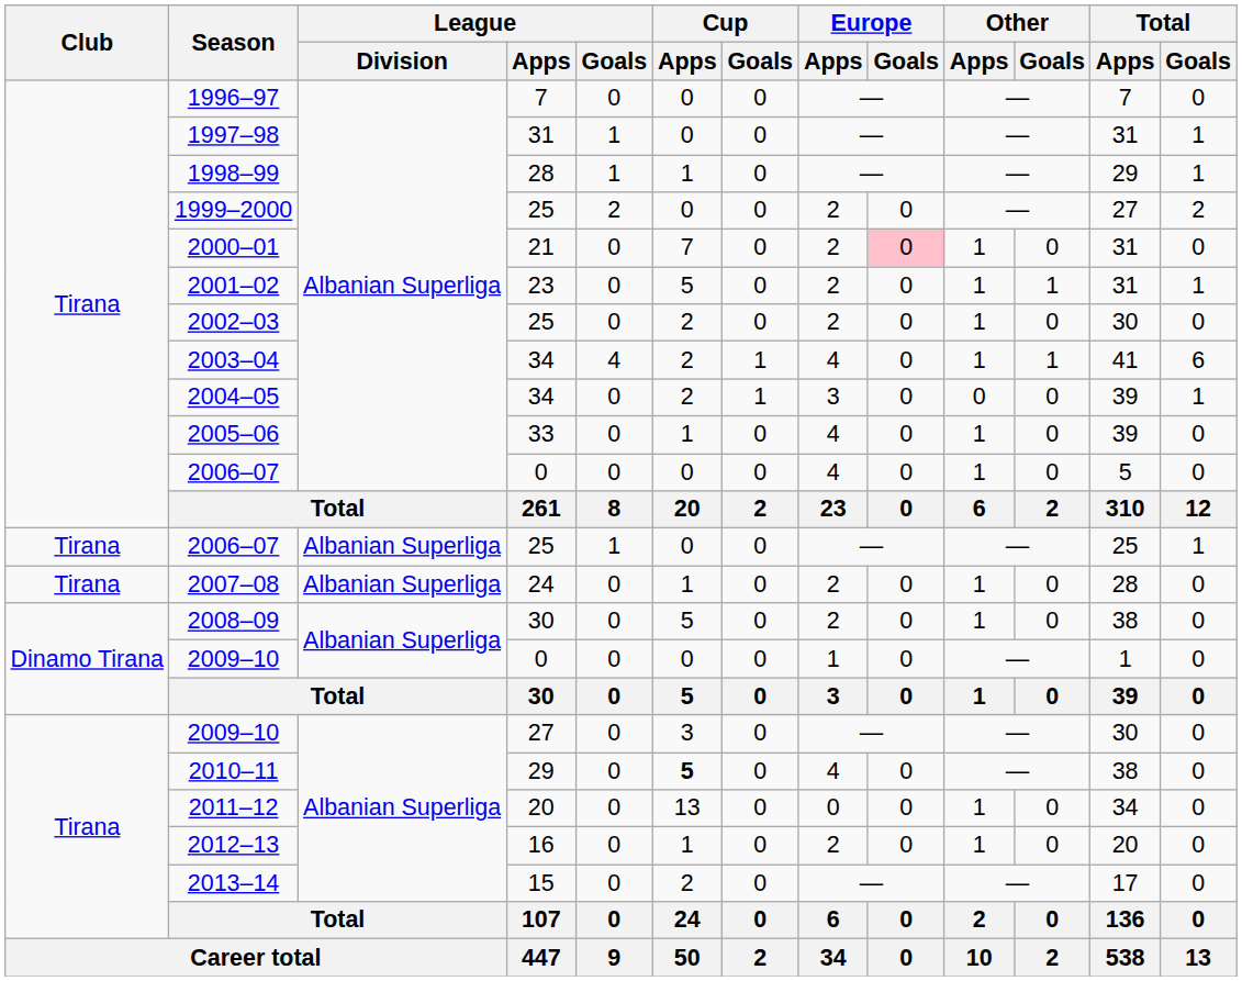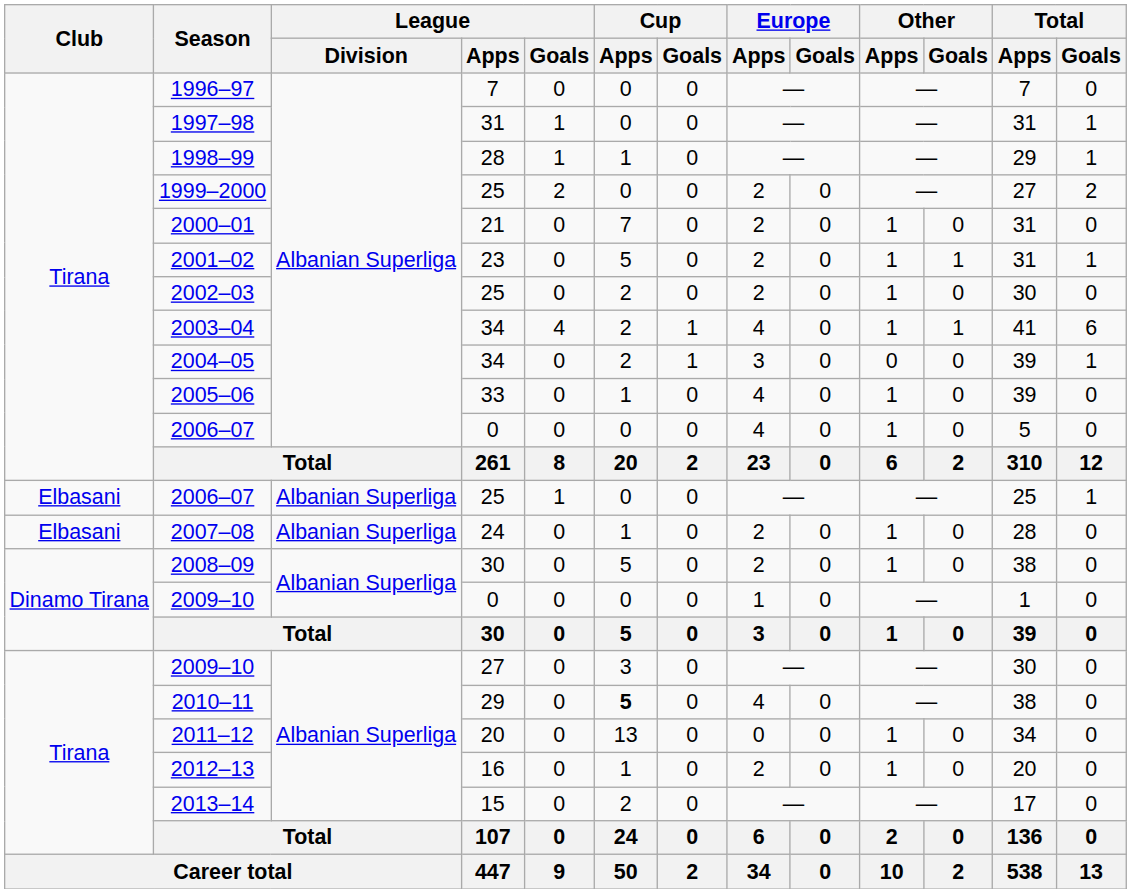 <table class="wikitable" style="text-align:center">
 <tr>
 <th rowspan="2">Club</th>
 <th rowspan="2">Season</th>
 <th colspan="3">League</th>
 <th colspan="2">Cup</th>
 <th colspan="2"><a href='#'>Europe</a></th>
 <th colspan="2">Other</th>
 <th colspan="2">Total</th>
 </tr>
 <tr>
 <th>Division</th>
 <th>Apps</th>
 <th>Goals</th>
 <th>Apps</th>
 <th>Goals</th>
 <th>Apps</th>
 <th>Goals</th>
 <th>Apps</th>
 <th>Goals</th>
 <th>Apps</th>
 <th>Goals</th>
 </tr>
 <tr>
 <td rowspan="12"><a href='#'>Tirana</a></td>
 <td><a href='#'>1996–97</a></td>
 <td rowspan="11"><a href='#'>Albanian Superliga</a></td>
 <td>7</td>
 <td>0</td>
 <td>0</td>
 <td>0</td>
 <td colspan="2">—</td>
 <td colspan="2">—</td>
 <td>7</td>
 <td>0</td>
 </tr>
 <tr>
 <td><a href='#'>1997–98</a></td>
 <td>31</td>
 <td>1</td>
 <td>0</td>
 <td>0</td>
 <td colspan="2">—</td>
 <td colspan="2">—</td>
 <td>31</td>
 <td>1</td>
 </tr>
 <tr>
 <td><a href='#'>1998–99</a></td>
 <td>28</td>
 <td>1</td>
 <td>1</td>
 <td>0</td>
 <td colspan="2">—</td>
 <td colspan="2">—</td>
 <td>29</td>
 <td>1</td>
 </tr>
 <tr>
 <td><a href='#'>1999–2000</a></td>
 <td>25</td>
 <td>2</td>
 <td>0</td>
 <td>0</td>
 <td>2</td>
 <td>0</td>
 <td colspan="2">—</td>
 <td>27</td>
 <td>2</td>
 </tr>
 <tr>
 <td><a href='#'>2000–01</a></td>
 <td>21</td>
 <td>0</td>
 <td>7</td>
 <td>0</td>
 <td>2</td>
-<td style="background: pink;">0</td>
+<td>0</td>
 <td>1</td>
 <td>0</td>
 <td>31</td>
 <td>0</td>
 </tr>
 <tr>
 <td><a href='#'>2001–02</a></td>
 <td>23</td>
 <td>0</td>
 <td>5</td>
 <td>0</td>
 <td>2</td>
 <td>0</td>
 <td>1</td>
 <td>1</td>
 <td>31</td>
 <td>1</td>
 </tr>
 <tr>
 <td><a href='#'>2002–03</a></td>
 <td>25</td>
 <td>0</td>
 <td>2</td>
 <td>0</td>
 <td>2</td>
 <td>0</td>
 <td>1</td>
 <td>0</td>
 <td>30</td>
 <td>0</td>
 </tr>
 <tr>
 <td><a href='#'>2003–04</a></td>
 <td>34</td>
 <td>4</td>
 <td>2</td>
 <td>1</td>
 <td>4</td>
 <td>0</td>
 <td>1</td>
 <td>1</td>
 <td>41</td>
 <td>6</td>
 </tr>
 <tr>
 <td><a href='#'>2004–05</a></td>
 <td>34</td>
 <td>0</td>
 <td>2</td>
 <td>1</td>
 <td>3</td>
 <td>0</td>
 <td>0</td>
 <td>0</td>
 <td>39</td>
 <td>1</td>
 </tr>
 <tr>
 <td><a href='#'>2005–06</a></td>
 <td>33</td>
 <td>0</td>
 <td>1</td>
 <td>0</td>
 <td>4</td>
 <td>0</td>
 <td>1</td>
 <td>0</td>
 <td>39</td>
 <td>0</td>
 </tr>
 <tr>
 <td><a href='#'>2006–07</a></td>
 <td>0</td>
 <td>0</td>
 <td>0</td>
 <td>0</td>
 <td>4</td>
 <td>0</td>
 <td>1</td>
 <td>0</td>
 <td>5</td>
 <td>0</td>
 </tr>
 <tr>
 <th colspan="2">Total</th>
 <th>261</th>
 <th>8</th>
 <th>20</th>
 <th>2</th>
 <th>23</th>
 <th>0</th>
 <th>6</th>
 <th>2</th>
 <th>310</th>
 <th>12</th>
 </tr>
 <tr>
-<td rowspan="1"><a href='#'>Tirana</a></td>
+<td rowspan="1"><a href='#'>Elbasani</a></td>
 <td><a href='#'>2006–07</a></td>
 <td rowspan="1"><a href='#'>Albanian Superliga</a></td>
 <td>25</td>
 <td>1</td>
 <td>0</td>
 <td>0</td>
 <td colspan="2">—</td>
 <td colspan="2">—</td>
 <td>25</td>
 <td>1</td>
 </tr>
 <tr>
-<td rowspan="1"><a href='#'>Tirana</a></td>
+<td rowspan="1"><a href='#'>Elbasani</a></td>
 <td><a href='#'>2007–08</a></td>
 <td rowspan="1"><a href='#'>Albanian Superliga</a></td>
 <td>24</td>
 <td>0</td>
 <td>1</td>
 <td>0</td>
 <td>2</td>
 <td>0</td>
 <td>1</td>
 <td>0</td>
 <td>28</td>
 <td>0</td>
 </tr>
 <tr>
 <td rowspan="3"><a href='#'>Dinamo Tirana</a></td>
 <td><a href='#'>2008–09</a></td>
 <td rowspan="2"><a href='#'>Albanian Superliga</a></td>
 <td>30</td>
 <td>0</td>
 <td>5</td>
 <td>0</td>
 <td>2</td>
 <td>0</td>
 <td>1</td>
 <td>0</td>
 <td>38</td>
 <td>0</td>
 </tr>
 <tr>
 <td><a href='#'>2009–10</a></td>
 <td>0</td>
 <td>0</td>
 <td>0</td>
 <td>0</td>
 <td>1</td>
 <td>0</td>
 <td colspan="2">—</td>
 <td>1</td>
 <td>0</td>
 </tr>
 <tr>
 <th colspan="2">Total</th>
 <th>30</th>
 <th>0</th>
 <th>5</th>
 <th>0</th>
 <th>3</th>
 <th>0</th>
 <th>1</th>
 <th>0</th>
 <th>39</th>
 <th>0</th>
 </tr>
 <tr>
 <td rowspan="6"><a href='#'>Tirana</a></td>
 <td><a href='#'>2009–10</a></td>
 <td rowspan="5"><a href='#'>Albanian Superliga</a></td>
 <td>27</td>
 <td>0</td>
 <td>3</td>
 <td>0</td>
 <td colspan="2">—</td>
 <td colspan="2">—</td>
 <td>30</td>
 <td>0</td>
 </tr>
 <tr>
 <td><a href='#'>2010–11</a></td>
 <td>29</td>
 <td>0</td>
 <td><strong>5</strong></td>
 <td>0</td>
 <td>4</td>
 <td>0</td>
 <td colspan="2">—</td>
 <td>38</td>
 <td>0</td>
 </tr>
 <tr>
 <td><a href='#'>2011–12</a></td>
 <td>20</td>
 <td>0</td>
 <td>13</td>
 <td>0</td>
 <td>0</td>
 <td>0</td>
 <td>1</td>
 <td>0</td>
 <td>34</td>
 <td>0</td>
 </tr>
 <tr>
 <td><a href='#'>2012–13</a></td>
 <td>16</td>
 <td>0</td>
 <td>1</td>
 <td>0</td>
 <td>2</td>
 <td>0</td>
 <td>1</td>
 <td>0</td>
 <td>20</td>
 <td>0</td>
 </tr>
 <tr>
 <td><a href='#'>2013–14</a></td>
 <td>15</td>
 <td>0</td>
 <td>2</td>
 <td>0</td>
 <td colspan="2">—</td>
 <td colspan="2">—</td>
 <td>17</td>
 <td>0</td>
 </tr>
 <tr>
 <th colspan="2">Total</th>
 <th>107</th>
 <th>0</th>
 <th>24</th>
 <th>0</th>
 <th>6</th>
 <th>0</th>
 <th>2</th>
 <th>0</th>
 <th>136</th>
 <th>0</th>
 </tr>
 <tr>
 <th colspan="3">Career total</th>
 <th>447</th>
 <th>9</th>
 <th>50</th>
 <th>2</th>
 <th>34</th>
 <th>0</th>
 <th>10</th>
 <th>2</th>
 <th>538</th>
 <th>13</th>
 </tr>
 </table>
